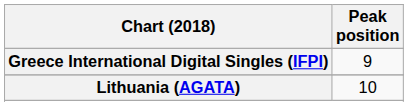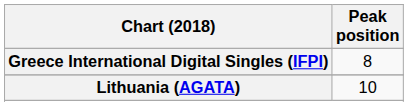 <table class="wikitable sortable plainrowheaders" style="text-align:center">
 <tr>
 <th scope="col">Chart (2018)</th>
 <th scope="col">Peak<br> position</th>
 </tr>
 <tr>
 </tr>
 <tr>
 </tr>
 <tr>
 </tr>
 <tr>
 </tr>
 <tr>
 </tr>
 <tr>
 </tr>
 <tr>
 </tr>
 <tr>
 <th scope="row">Greece International Digital Singles (<a href='#'>IFPI</a>)</th>
-<td>9</td>
+<td>8</td>
 </tr>
 <tr>
 </tr>
 <tr>
 </tr>
 <tr>
 </tr>
 <tr>
 <th scope="row">Lithuania (<a href='#'>AGATA</a>)</th>
 <td>10</td>
 </tr>
 <tr>
 </tr>
 <tr>
 </tr>
 <tr>
 </tr>
 <tr>
 </tr>
 <tr>
 </tr>
 <tr>
 </tr>
 <tr>
 </tr>
 <tr>
 </tr>
 <tr>
 </tr>
 <tr>
 </tr>
 <tr>
 </tr>
 </table>
